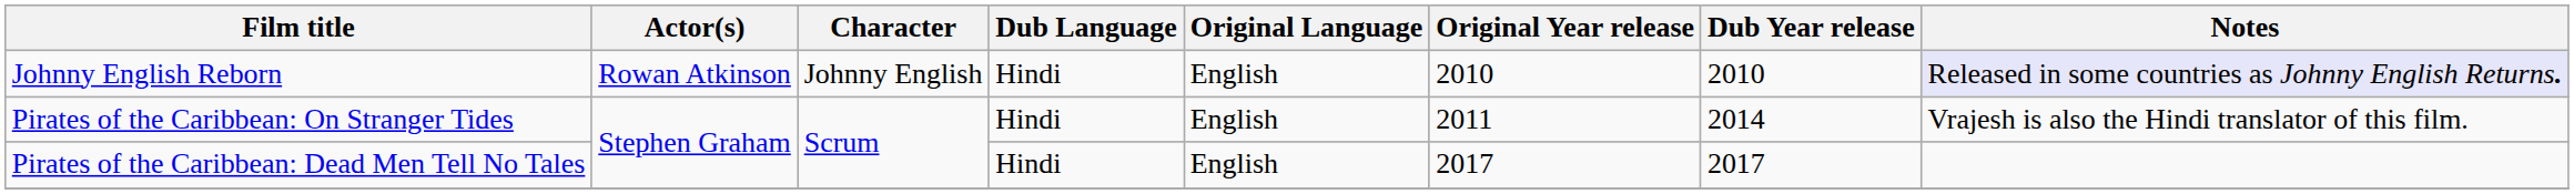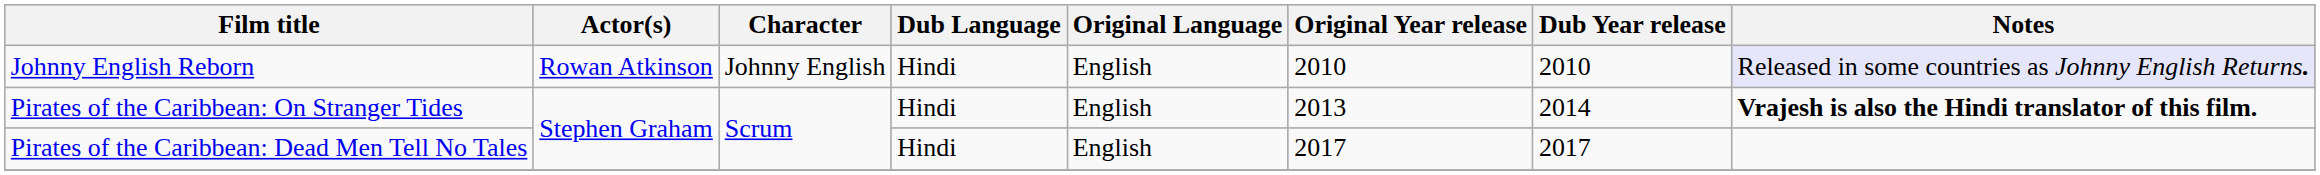 <table class="wikitable">
 <tr>
 <th>Film title</th>
 <th>Actor(s)</th>
 <th>Character</th>
 <th>Dub Language</th>
 <th>Original Language</th>
 <th>Original Year release</th>
 <th>Dub Year release</th>
 <th>Notes</th>
 </tr>
 <tr>
 <td><a href='#'>Johnny English Reborn</a></td>
 <td><a href='#'>Rowan Atkinson</a></td>
 <td>Johnny English</td>
 <td>Hindi</td>
 <td>English</td>
 <td>2010</td>
 <td>2010</td>
 <td style="background: lavender;">Released in some countries as <em>Johnny English Returns<strong><em>.<strong></td>
 </tr>
 <tr>
 <td><a href='#'>Pirates of the Caribbean: On Stranger Tides</a></td>
 <td rowspan="2"><a href='#'>Stephen Graham</a></td>
 <td rowspan="2"><a href='#'>Scrum</a></td>
 <td>Hindi</td>
 <td>English</td>
-<td>2011</td>
+<td>2013</td>
 <td>2014</td>
-<td>Vrajesh is also the Hindi translator of this film.</td>
+<td><strong>Vrajesh is also the Hindi translator of this film.</strong></td>
 </tr>
 <tr>
 <td><a href='#'>Pirates of the Caribbean: Dead Men Tell No Tales</a></td>
 <td>Hindi</td>
 <td>English</td>
 <td>2017</td>
 <td>2017</td>
 <td></td>
 </tr>
 <tr>
 </tr>
 </table>
